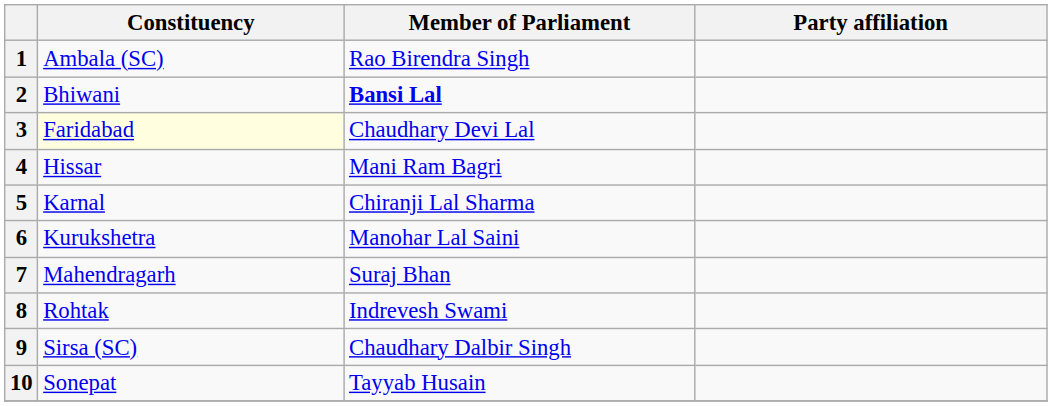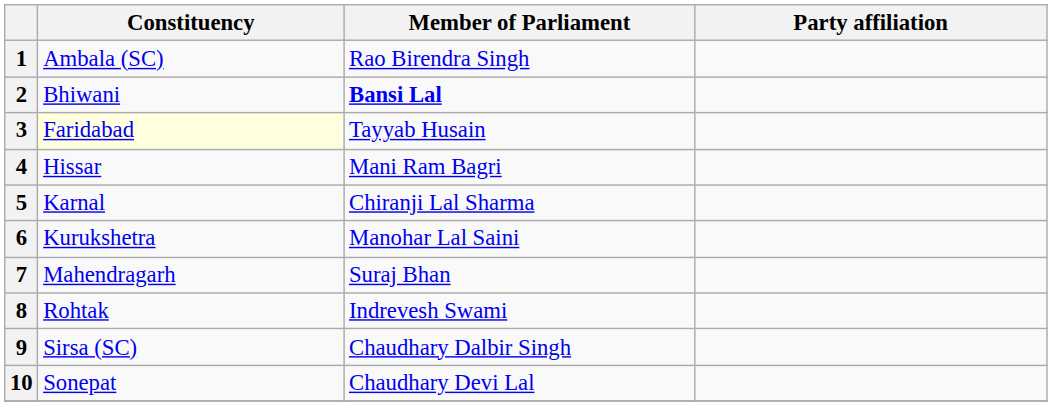 <table class="wikitable sortable">
 <tr style="text-align:center;">
 <th></th>
 <th style="width:13em">Constituency</th>
 <th style="width:15em">Member of Parliament</th>
 <th colspan="2" style="width:15em">Party affiliation</th>
 </tr>
 <tr>
 <th>1</th>
 <td><a href='#'>Ambala (SC)</a></td>
 <td><a href='#'>Rao Birendra Singh</a></td>
 <td></td>
 </tr>
 <tr>
 <th>2</th>
 <td><a href='#'>Bhiwani</a></td>
 <td><strong><a href='#'>Bansi Lal</a></strong></td>
 <td></td>
 </tr>
 <tr>
 <th>3</th>
 <td style="background: lightyellow;"><a href='#'>Faridabad</a></td>
-<td><a href='#'>Chaudhary Devi Lal</a></td>
+<td><a href='#'>Tayyab Husain</a></td>
 </tr>
 <tr>
 <th>4</th>
 <td><a href='#'>Hissar</a></td>
 <td><a href='#'>Mani Ram Bagri</a></td>
 <td></td>
 </tr>
 <tr>
 <th>5</th>
 <td><a href='#'>Karnal</a></td>
 <td><a href='#'>Chiranji Lal Sharma</a></td>
 <td></td>
 </tr>
 <tr>
 <th>6</th>
 <td><a href='#'>Kurukshetra</a></td>
 <td><a href='#'>Manohar Lal Saini</a></td>
 <td></td>
 </tr>
 <tr>
 <th>7</th>
 <td><a href='#'>Mahendragarh</a></td>
 <td><a href='#'>Suraj Bhan</a></td>
 <td></td>
 </tr>
 <tr>
 <th>8</th>
 <td><a href='#'>Rohtak</a></td>
 <td><a href='#'>Indrevesh Swami</a></td>
 <td></td>
 </tr>
 <tr>
 <th>9</th>
 <td><a href='#'>Sirsa (SC)</a></td>
 <td><a href='#'>Chaudhary Dalbir Singh</a></td>
 <td></td>
 </tr>
 <tr>
 <th>10</th>
 <td><a href='#'>Sonepat</a></td>
-<td><a href='#'>Tayyab Husain</a></td>
+<td><a href='#'>Chaudhary Devi Lal</a></td>
 <td></td>
 </tr>
 <tr>
 </tr>
 </table>
